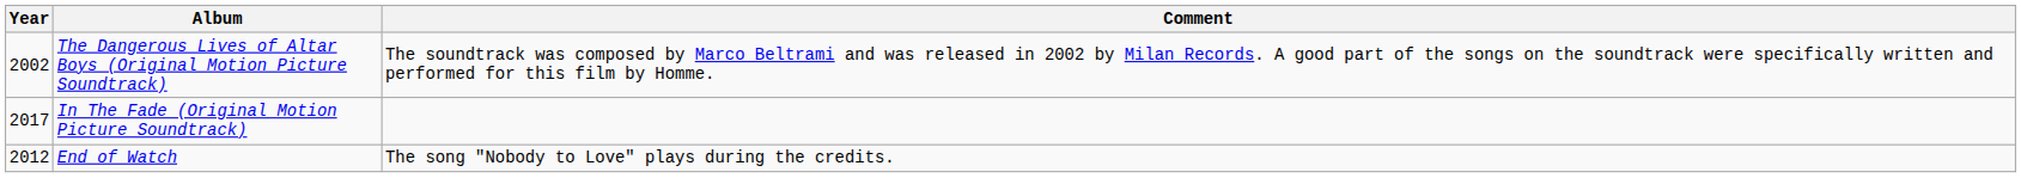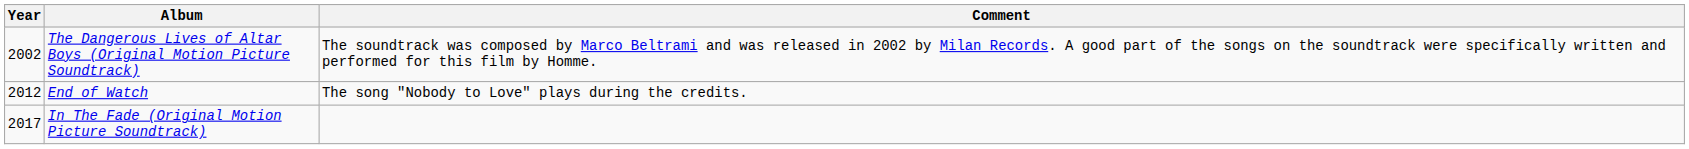 <table class="wikitable">
 <tr>
 <th>Year</th>
 <th width="250">Album</th>
 <th><strong>Comment</strong></th>
 </tr>
 <tr>
 <td>2002</td>
 <td><a href='#'><em>The Dangerous Lives of Altar Boys (Original Motion Picture Soundtrack)</em></a></td>
 <td>The soundtrack was composed by <a href='#'>Marco Beltrami</a> and was released in 2002 by <a href='#'>Milan Records</a>. A good part of the songs on the soundtrack were specifically written and performed for this film by Homme.</td>
 </tr>
 <tr>
+<td>2012</td>
+<td><em><a href='#'>End of Watch</a></em></td>
+<td>The song "Nobody to Love" plays during the credits.</td>
+</tr>
+<tr>
 <td>2017</td>
 <td><a href='#'><em>In The Fade (Original Motion Picture Soundtrack)</em></a></td>
 <td></td>
 </tr>
-<tr>
-<td>2012</td>
-<td><em><a href='#'>End of Watch</a></em></td>
-<td>The song "Nobody to Love" plays during the credits.</td>
-</tr>
 </table>
